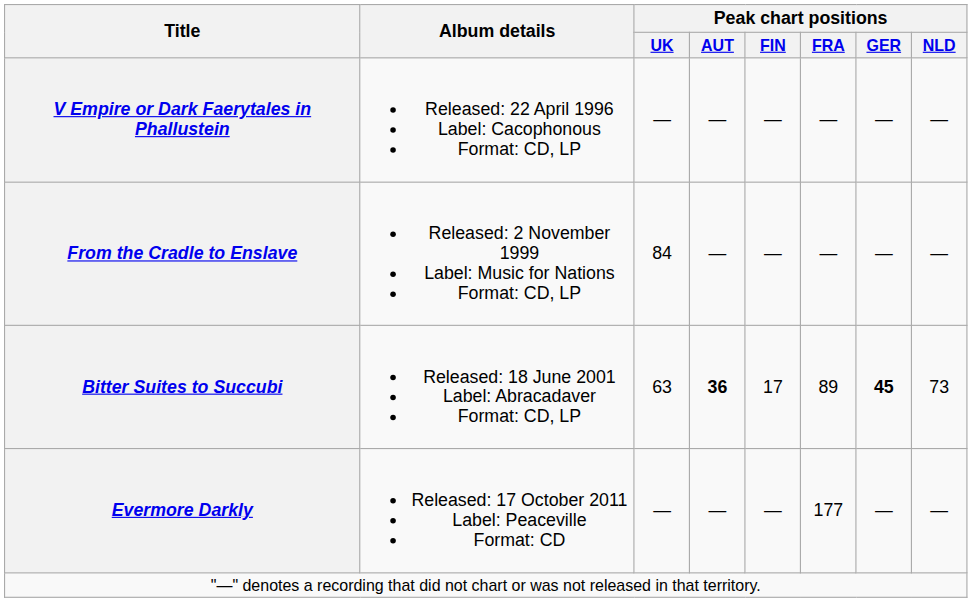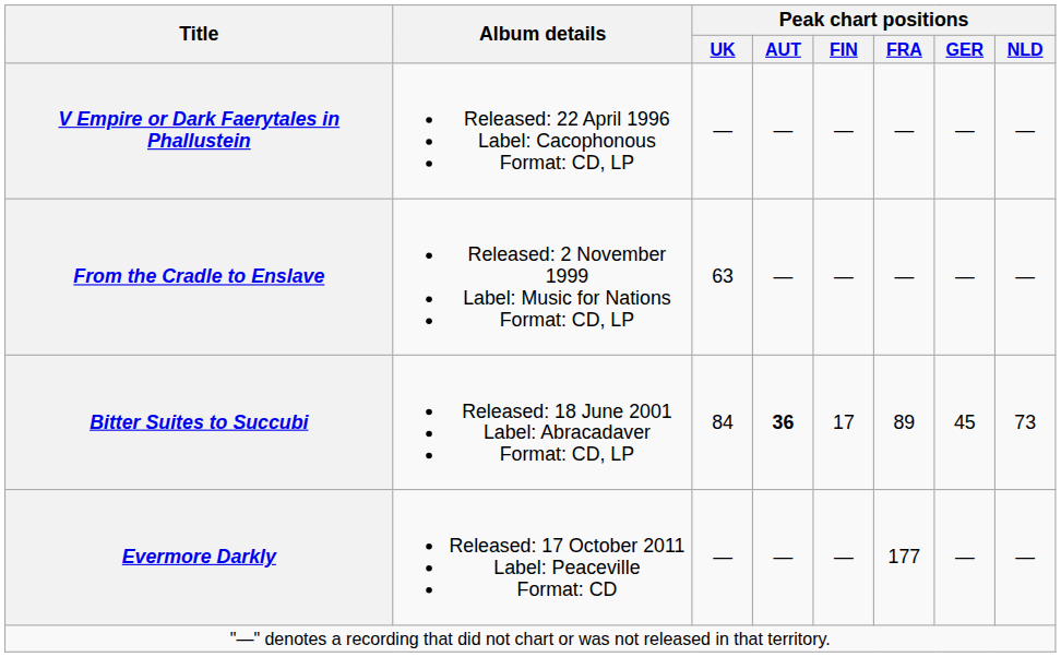 <table class="wikitable plainrowheaders" style="text-align:center;">
 <tr>
 <th scope="col" rowspan="2">Title</th>
 <th scope="col" rowspan="2">Album details</th>
 <th scope="col" colspan="6">Peak chart positions</th>
 </tr>
 <tr>
 <th scope="col" style="width:3em;font-size:90%;"><a href='#'>UK</a><br></th>
 <th scope="col" style="width:3em;font-size:90%;"><a href='#'>AUT</a><br></th>
 <th scope="col" style="width:3em;font-size:90%;"><a href='#'>FIN</a><br></th>
 <th scope="col" style="width:3em;font-size:90%;"><a href='#'>FRA</a><br></th>
 <th scope="col" style="width:3em;font-size:90%;"><a href='#'>GER</a><br></th>
 <th scope="col" style="width:3em;font-size:90%;"><a href='#'>NLD</a><br></th>
 </tr>
 <tr>
 <th scope="row"><em><a href='#'>V Empire or Dark Faerytales in Phallustein</a></em></th>
 <td><br><ul><li>Released: 22 April 1996</li><li>Label: Cacophonous</li><li>Format: CD, LP</li></ul></td>
 <td>—</td>
 <td>—</td>
 <td>—</td>
 <td>—</td>
 <td>—</td>
 <td>—</td>
 </tr>
 <tr>
 <th scope="row"><em><a href='#'>From the Cradle to Enslave</a></em></th>
 <td><br><ul><li>Released: 2 November 1999</li><li>Label: Music for Nations</li><li>Format: CD, LP</li></ul></td>
-<td>84</td>
+<td>63</td>
 <td>—</td>
 <td>—</td>
 <td>—</td>
 <td>—</td>
 <td>—</td>
 </tr>
 <tr>
 <th scope="row"><em><a href='#'>Bitter Suites to Succubi</a></em></th>
 <td><br><ul><li>Released: 18 June 2001</li><li>Label: Abracadaver</li><li>Format: CD, LP</li></ul></td>
-<td>63</td>
+<td>84</td>
 <td><strong>36</strong></td>
 <td>17</td>
 <td>89</td>
-<td><strong>45</strong></td>
+<td>45</td>
 <td>73</td>
 </tr>
 <tr>
 <th scope="row"><em><a href='#'>Evermore Darkly</a></em></th>
 <td><br><ul><li>Released: 17 October 2011</li><li>Label: Peaceville</li><li>Format: CD</li></ul></td>
 <td>—</td>
 <td>—</td>
 <td>—</td>
 <td>177</td>
 <td>—</td>
 <td>—</td>
 </tr>
 <tr>
 <td colspan="10" style="font-size:90%">"—" denotes a recording that did not chart or was not released in that territory.</td>
 </tr>
 </table>
